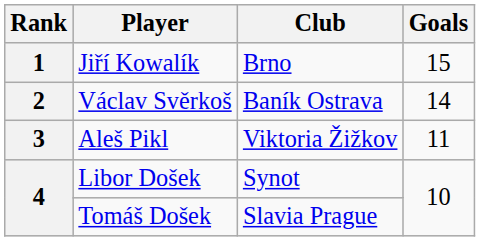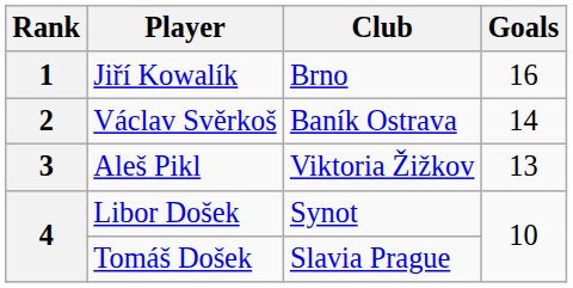 <table class="wikitable" style="text-align:center">
 <tr>
 <th>Rank</th>
 <th>Player</th>
 <th>Club</th>
 <th>Goals</th>
 </tr>
 <tr>
 <th>1</th>
 <td align="left"> <a href='#'>Jiří Kowalík</a></td>
 <td align="left"><a href='#'>Brno</a></td>
-<td>15</td>
+<td>16</td>
 </tr>
 <tr>
 <th>2</th>
 <td align="left"> <a href='#'>Václav Svěrkoš</a></td>
 <td align="left"><a href='#'>Baník Ostrava</a></td>
 <td align=center>14</td>
 </tr>
 <tr>
 <th>3</th>
 <td align="left"> <a href='#'>Aleš Pikl</a></td>
 <td align="left"><a href='#'>Viktoria Žižkov</a></td>
-<td align=center>11</td>
+<td align=center>13</td>
 </tr>
 <tr>
 <th rowspan="2">4</th>
 <td align="left"> <a href='#'>Libor Došek</a></td>
 <td align="left"><a href='#'>Synot</a></td>
 <td rowspan="2">10</td>
 </tr>
 <tr>
 <td align="left"> <a href='#'>Tomáš Došek</a></td>
 <td align="left"><a href='#'>Slavia Prague</a></td>
 </tr>
 </table>
